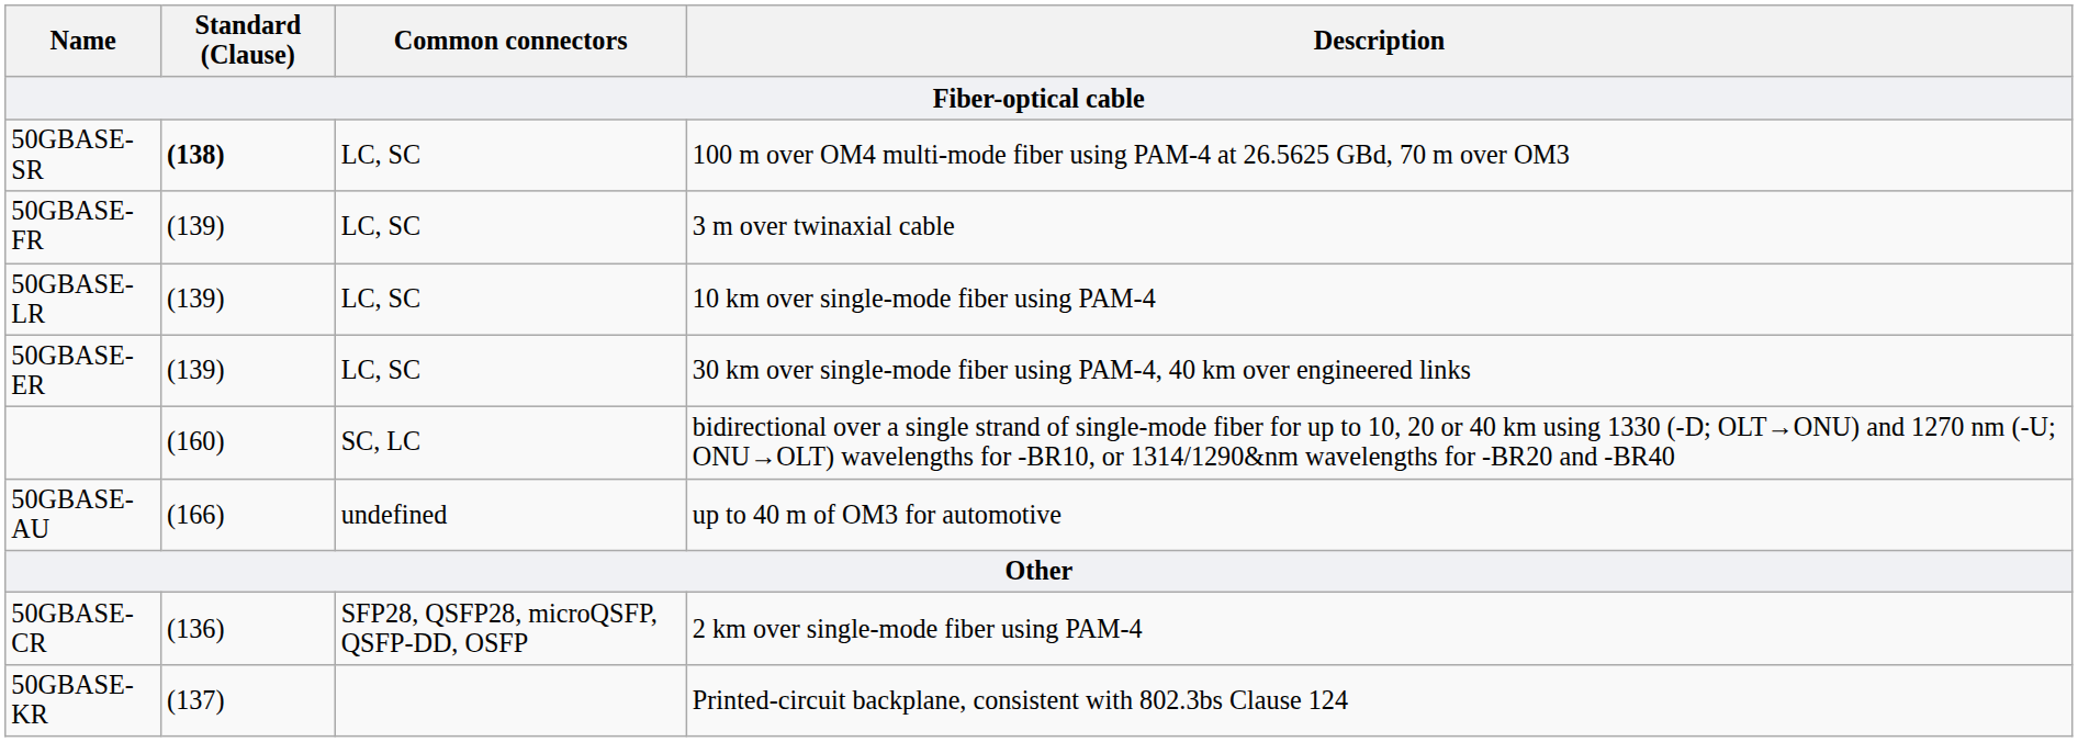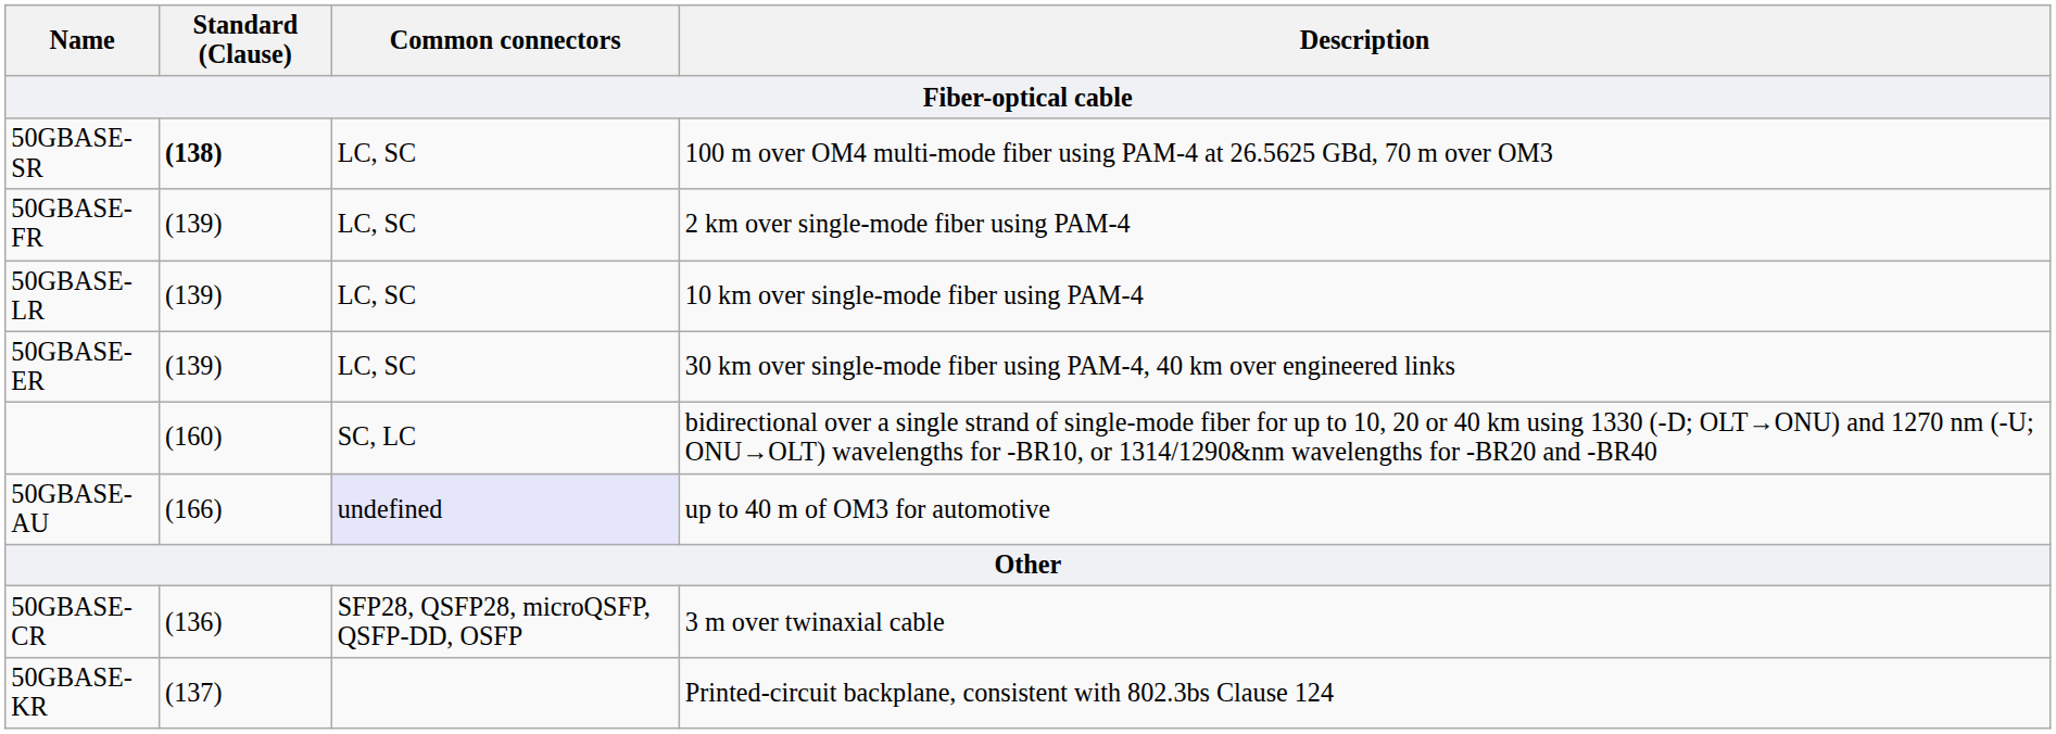 <table class="wikitable">
 <tr>
 <th>Name</th>
 <th>Standard (Clause)</th>
 <th>Common connectors</th>
 <th>Description</th>
 </tr>
 <tr>
 <th colspan=5 style="background-color: #F0F1F4">Fiber-optical cable</th>
 </tr>
 <tr>
 <td>50GBASE-SR</td>
 <td><strong> (138)</strong></td>
 <td>LC, SC</td>
 <td>100 m over OM4 multi-mode fiber using PAM-4 at 26.5625 GBd, 70 m over OM3</td>
 </tr>
 <tr>
 <td>50GBASE-FR</td>
 <td> (139)</td>
 <td>LC, SC</td>
-<td>3 m over twinaxial cable</td>
+<td>2 km over single-mode fiber using PAM-4</td>
 </tr>
 <tr>
 <td>50GBASE-LR</td>
 <td> (139)</td>
 <td>LC, SC</td>
 <td>10 km over single-mode fiber using PAM-4</td>
 </tr>
 <tr>
 <td>50GBASE-ER</td>
 <td> (139)</td>
 <td>LC, SC</td>
 <td>30 km over single-mode fiber using PAM-4, 40 km over engineered links</td>
 </tr>
 <tr>
 <td><br><br></td>
 <td> (160)</td>
 <td>SC, LC</td>
 <td>bidirectional over a single strand of single-mode fiber for up to 10, 20 or 40 km using 1330 (-D; OLT→ONU) and 1270 nm (-U; ONU→OLT) wavelengths for -BR10, or 1314/1290&nm wavelengths for -BR20 and -BR40</td>
 </tr>
 <tr>
 <td>50GBASE-AU</td>
 <td> (166)</td>
-<td>undefined</td>
+<td style="background: lavender;">undefined</td>
 <td>up to 40 m of OM3 for automotive</td>
 </tr>
 <tr>
 <th colspan=4 style="background-color: #F0F1F4">Other</th>
 </tr>
 <tr>
 <td>50GBASE-CR</td>
 <td> (136)</td>
 <td>SFP28, QSFP28, microQSFP, QSFP-DD, OSFP</td>
-<td>2 km over single-mode fiber using PAM-4</td>
+<td>3 m over twinaxial cable</td>
 </tr>
 <tr>
 <td>50GBASE-KR</td>
 <td> (137)</td>
 <td></td>
 <td>Printed-circuit backplane, consistent with 802.3bs Clause 124</td>
 </tr>
 </table>
